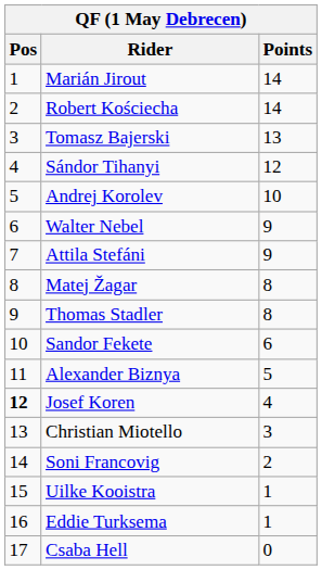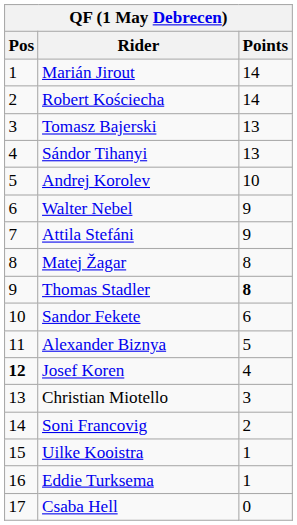 <table class="wikitable">
 <tr>
 <th colspan="6">QF (1 May  <a href='#'>Debrecen</a>)</th>
 </tr>
 <tr>
 <th width=20>Pos</th>
 <th width=180>Rider</th>
 <th width=40>Points</th>
 </tr>
 <tr>
 <td>1</td>
 <td style="text-align:left;"> <a href='#'>Marián Jirout</a></td>
 <td>14</td>
 </tr>
 <tr>
 <td>2</td>
 <td style="text-align:left;"> <a href='#'>Robert Kościecha</a></td>
 <td>14</td>
 </tr>
 <tr>
 <td>3</td>
 <td style="text-align:left;"> <a href='#'>Tomasz Bajerski</a></td>
 <td>13</td>
 </tr>
 <tr>
 <td>4</td>
 <td style="text-align:left;"> <a href='#'>Sándor Tihanyi</a></td>
-<td>12</td>
+<td>13</td>
 </tr>
 <tr>
 <td>5</td>
 <td style="text-align:left;"> <a href='#'>Andrej Korolev</a></td>
 <td>10</td>
 </tr>
 <tr>
 <td>6</td>
 <td style="text-align:left;"> <a href='#'>Walter Nebel</a></td>
 <td>9</td>
 </tr>
 <tr>
 <td>7</td>
 <td style="text-align:left;"> <a href='#'>Attila Stefáni</a></td>
 <td>9</td>
 </tr>
 <tr>
 <td>8</td>
 <td style="text-align:left;"> <a href='#'>Matej Žagar</a></td>
 <td>8</td>
 </tr>
 <tr>
 <td>9</td>
 <td style="text-align:left;"> <a href='#'>Thomas Stadler</a></td>
-<td>8</td>
+<td><strong>8</strong></td>
 </tr>
 <tr>
 <td>10</td>
 <td style="text-align:left;"> <a href='#'>Sandor Fekete</a></td>
 <td>6</td>
 </tr>
 <tr>
 <td>11</td>
 <td style="text-align:left;"> <a href='#'>Alexander Biznya</a></td>
 <td>5</td>
 </tr>
 <tr>
 <td><strong>12</strong></td>
 <td style="text-align:left;"> <a href='#'>Josef Koren</a></td>
 <td>4</td>
 </tr>
 <tr>
 <td>13</td>
 <td style="text-align:left;"> Christian Miotello</td>
 <td>3</td>
 </tr>
 <tr>
 <td>14</td>
 <td style="text-align:left;"> <a href='#'>Soni Francovig</a></td>
 <td>2</td>
 </tr>
 <tr>
 <td>15</td>
 <td style="text-align:left;"> <a href='#'>Uilke Kooistra</a></td>
 <td>1</td>
 </tr>
 <tr>
 <td>16</td>
 <td style="text-align:left;"> <a href='#'>Eddie Turksema</a></td>
 <td>1</td>
 </tr>
 <tr>
 <td>17</td>
 <td style="text-align:left;"> <a href='#'>Csaba Hell</a></td>
 <td>0</td>
 </tr>
 </table>
